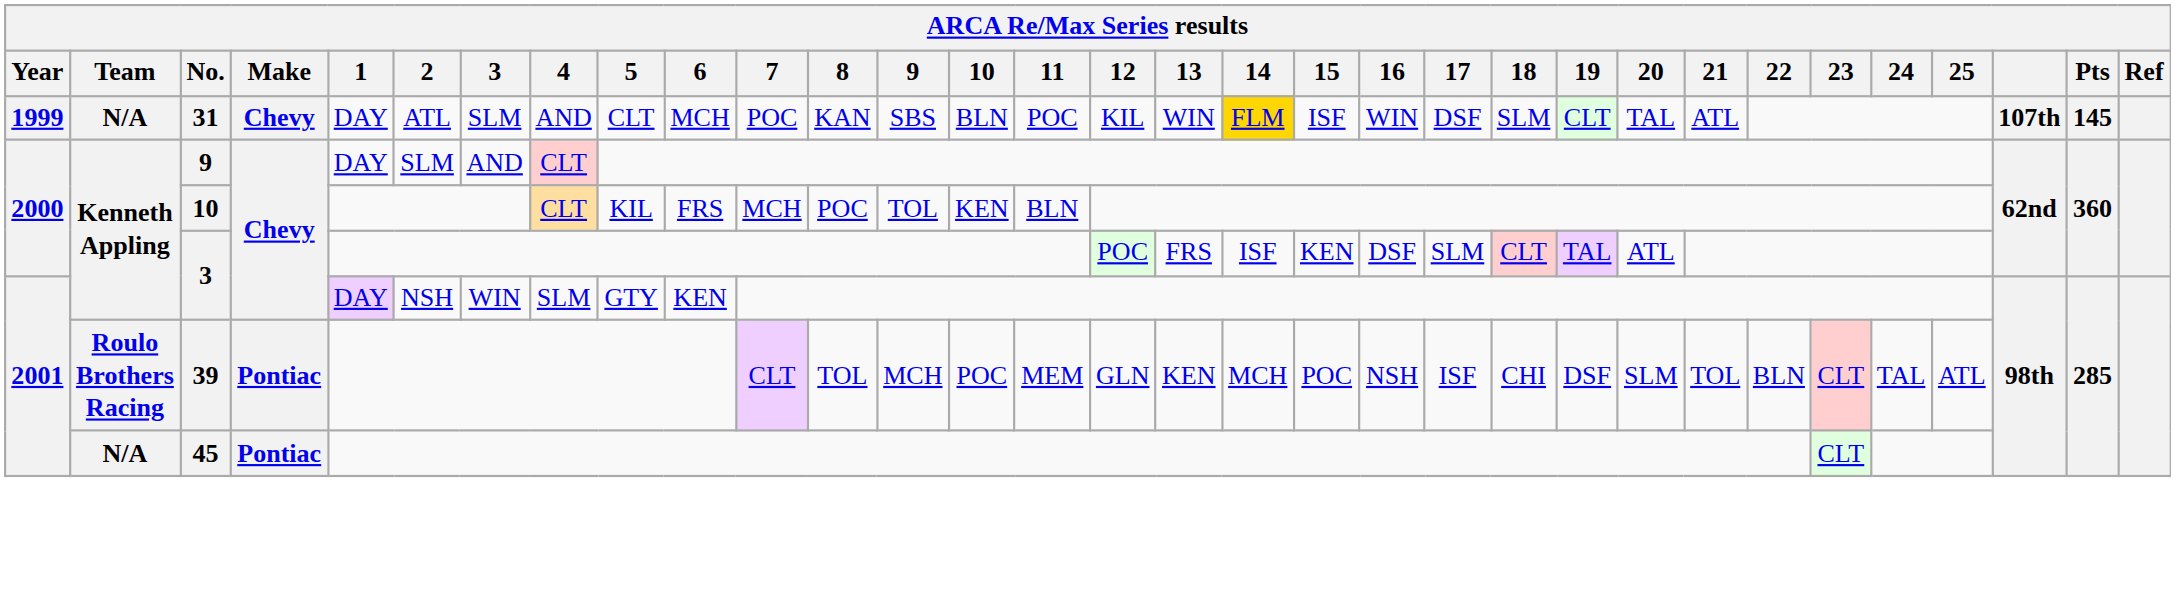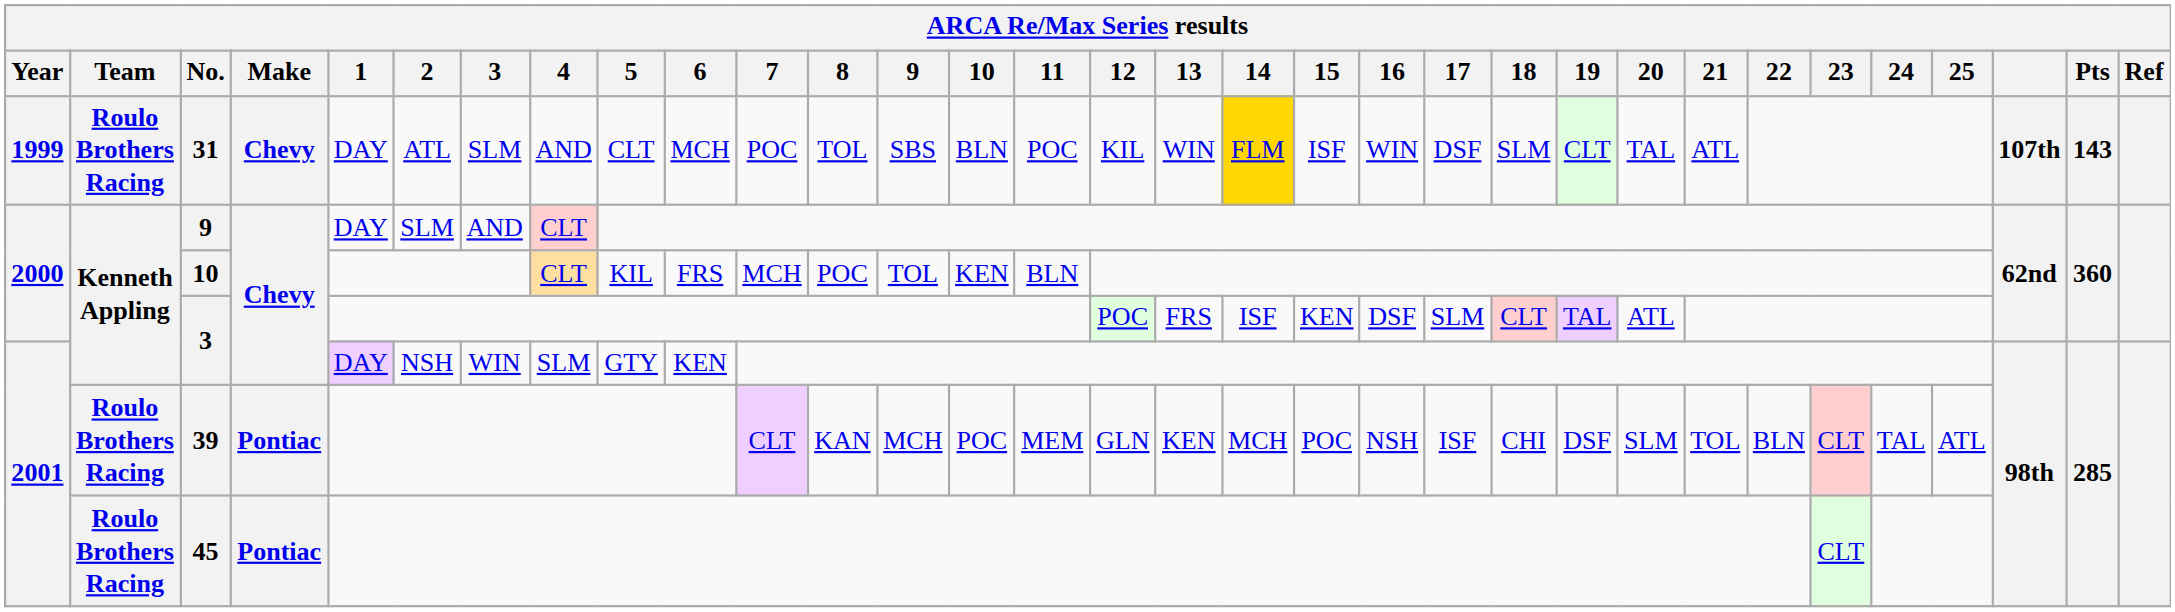 <table class="wikitable" style="text-align:center; font-size:75%">
 <tr>
 <th colspan="34"><a href='#'>ARCA Re/Max Series</a> results</th>
 </tr>
 <tr>
 <th>Year</th>
 <th>Team</th>
 <th>No.</th>
 <th>Make</th>
 <th>1</th>
 <th>2</th>
 <th>3</th>
 <th>4</th>
 <th>5</th>
 <th>6</th>
 <th>7</th>
 <th>8</th>
 <th>9</th>
 <th>10</th>
 <th>11</th>
 <th>12</th>
 <th>13</th>
 <th>14</th>
 <th>15</th>
 <th>16</th>
 <th>17</th>
 <th>18</th>
 <th>19</th>
 <th>20</th>
 <th>21</th>
 <th>22</th>
 <th>23</th>
 <th>24</th>
 <th>25</th>
 <th></th>
 <th>Pts</th>
 <th>Ref</th>
 </tr>
 <tr>
 <th><a href='#'>1999</a></th>
-<th>N/A</th>
+<th><a href='#'>Roulo Brothers Racing</a></th>
 <th>31</th>
 <th><a href='#'>Chevy</a></th>
 <td><a href='#'>DAY</a></td>
 <td><a href='#'>ATL</a></td>
 <td><a href='#'>SLM</a></td>
 <td><a href='#'>AND</a></td>
 <td><a href='#'>CLT</a></td>
 <td><a href='#'>MCH</a></td>
 <td><a href='#'>POC</a></td>
-<td><a href='#'>KAN</a></td>
+<td><a href='#'>TOL</a></td>
 <td><a href='#'>SBS</a></td>
 <td><a href='#'>BLN</a></td>
 <td><a href='#'>POC</a></td>
 <td><a href='#'>KIL</a></td>
 <td><a href='#'>WIN</a></td>
 <td style="background: gold;"><a href='#'>FLM</a></td>
 <td><a href='#'>ISF</a></td>
 <td><a href='#'>WIN</a></td>
 <td><a href='#'>DSF</a></td>
 <td><a href='#'>SLM</a></td>
 <td style="background:#DFFFDF;"><a href='#'>CLT</a><br></td>
 <td><a href='#'>TAL</a></td>
 <td><a href='#'>ATL</a></td>
 <td colspan=4></td>
 <th>107th</th>
-<th>145</th>
+<th>143</th>
 <th></th>
 </tr>
 <tr>
 <th rowspan=3><a href='#'>2000</a></th>
 <th rowspan=4>Kenneth Appling</th>
 <th>9</th>
 <th rowspan=4><a href='#'>Chevy</a></th>
 <td><a href='#'>DAY</a></td>
 <td><a href='#'>SLM</a></td>
 <td><a href='#'>AND</a></td>
 <td style="background:#FFCFCF;"><a href='#'>CLT</a><br></td>
 <td colspan=21></td>
 <th rowspan=3>62nd</th>
 <th rowspan=3>360</th>
 <th rowspan=3></th>
 </tr>
 <tr>
 <th>10</th>
 <td colspan=3></td>
 <td style="background:#FFDF9F;"><a href='#'>CLT</a><br></td>
 <td><a href='#'>KIL</a></td>
 <td><a href='#'>FRS</a></td>
 <td><a href='#'>MCH</a></td>
 <td><a href='#'>POC</a></td>
 <td><a href='#'>TOL</a></td>
 <td><a href='#'>KEN</a></td>
 <td><a href='#'>BLN</a></td>
 <td colspan=14></td>
 </tr>
 <tr>
 <th rowspan=2>3</th>
 <td colspan=11></td>
 <td style="background:#DFFFDF;"><a href='#'>POC</a><br></td>
 <td><a href='#'>FRS</a></td>
 <td><a href='#'>ISF</a></td>
 <td><a href='#'>KEN</a></td>
 <td><a href='#'>DSF</a></td>
 <td><a href='#'>SLM</a></td>
 <td style="background:#FFCFCF;"><a href='#'>CLT</a><br></td>
 <td style="background:#EFCFFF;"><a href='#'>TAL</a><br></td>
 <td><a href='#'>ATL</a></td>
 <td colspan=5></td>
 </tr>
 <tr>
 <th rowspan=3><a href='#'>2001</a></th>
 <td style="background:#EFCFFF;"><a href='#'>DAY</a><br></td>
 <td><a href='#'>NSH</a></td>
 <td><a href='#'>WIN</a></td>
 <td><a href='#'>SLM</a></td>
 <td><a href='#'>GTY</a></td>
 <td><a href='#'>KEN</a></td>
 <td colspan=19></td>
 <th rowspan=3>98th</th>
 <th rowspan=3>285</th>
 <th rowspan=3></th>
 </tr>
 <tr>
 <th><a href='#'>Roulo Brothers Racing</a></th>
 <th>39</th>
 <th><a href='#'>Pontiac</a></th>
 <td colspan=6></td>
 <td style="background:#EFCFFF;"><a href='#'>CLT</a><br></td>
-<td><a href='#'>TOL</a></td>
+<td><a href='#'>KAN</a></td>
 <td><a href='#'>MCH</a></td>
 <td><a href='#'>POC</a></td>
 <td><a href='#'>MEM</a></td>
 <td><a href='#'>GLN</a></td>
 <td><a href='#'>KEN</a></td>
 <td><a href='#'>MCH</a></td>
 <td><a href='#'>POC</a></td>
 <td><a href='#'>NSH</a></td>
 <td><a href='#'>ISF</a></td>
 <td><a href='#'>CHI</a></td>
 <td><a href='#'>DSF</a></td>
 <td><a href='#'>SLM</a></td>
 <td><a href='#'>TOL</a></td>
 <td><a href='#'>BLN</a></td>
 <td style="background:#FFCFCF;"><a href='#'>CLT</a><br></td>
 <td><a href='#'>TAL</a></td>
 <td><a href='#'>ATL</a></td>
 </tr>
 <tr>
-<th>N/A</th>
+<th><a href='#'>Roulo Brothers Racing</a></th>
 <th>45</th>
 <th><a href='#'>Pontiac</a></th>
 <td colspan=22></td>
 <td style="background:#DFFFDF;"><a href='#'>CLT</a><br></td>
 <td colspan=2></td>
 </tr>
 </table>
